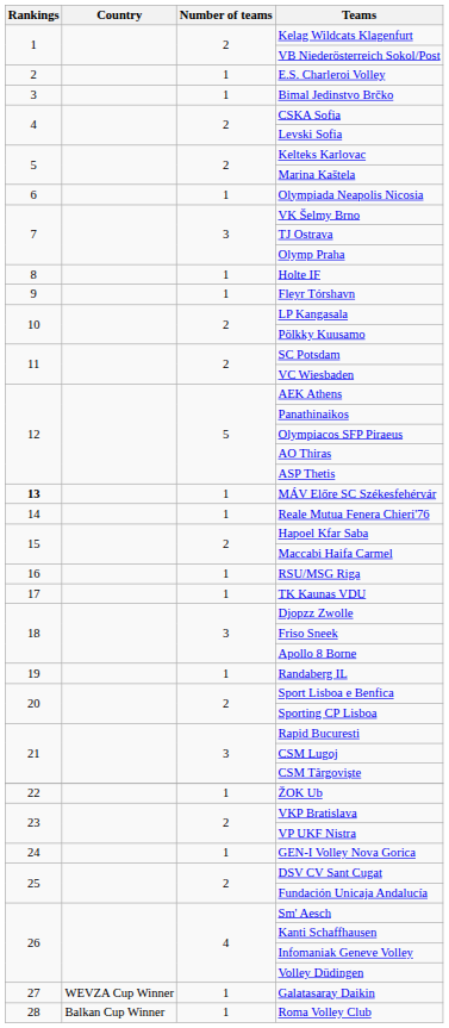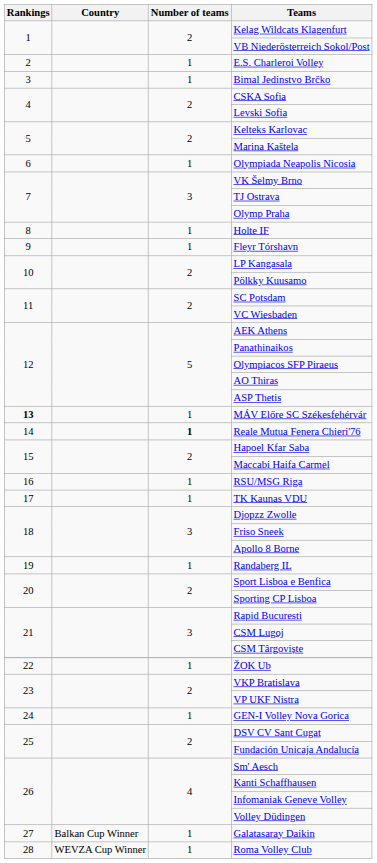 <table class="wikitable" style="text-align:left">
 <tr>
 <th>Rankings</th>
 <th>Country</th>
 <th>Number of teams</th>
 <th>Teams</th>
 </tr>
 <tr>
 <td align="center" rowspan="2">1</td>
 <td rowspan="2"></td>
 <td align="center" rowspan="2">2</td>
 <td><a href='#'>Kelag Wildcats Klagenfurt</a></td>
 </tr>
 <tr>
 <td><a href='#'>VB Niederösterreich Sokol/Post</a></td>
 </tr>
 <tr>
 <td align="center">2</td>
 <td></td>
 <td align="center">1</td>
 <td><a href='#'>E.S. Charleroi Volley</a></td>
 </tr>
 <tr>
 <td align="center">3</td>
 <td></td>
 <td align="center">1</td>
 <td><a href='#'>Bimal Jedinstvo Brčko</a></td>
 </tr>
 <tr>
 <td align="center" rowspan="2">4</td>
 <td rowspan="2"></td>
 <td align="center" rowspan="2">2</td>
 <td><a href='#'>CSKA Sofia</a></td>
 </tr>
 <tr>
 <td><a href='#'>Levski Sofia</a></td>
 </tr>
 <tr>
 <td align="center" rowspan="2">5</td>
 <td rowspan="2"></td>
 <td align="center" rowspan="2">2</td>
 <td><a href='#'>Kelteks Karlovac</a></td>
 </tr>
 <tr>
 <td><a href='#'>Marina Kaštela</a></td>
 </tr>
 <tr>
 <td align="center">6</td>
 <td></td>
 <td align="center">1</td>
 <td><a href='#'>Olympiada Neapolis Nicosia</a></td>
 </tr>
 <tr>
 <td align="center" rowspan="3">7</td>
 <td rowspan="3"></td>
 <td align="center" rowspan="3">3</td>
 <td><a href='#'>VK Šelmy Brno</a></td>
 </tr>
 <tr>
 <td><a href='#'>TJ Ostrava</a></td>
 </tr>
 <tr>
 <td><a href='#'>Olymp Praha</a></td>
 </tr>
 <tr>
 <td align="center">8</td>
 <td></td>
 <td align="center">1</td>
 <td><a href='#'>Holte IF</a></td>
 </tr>
 <tr>
 <td align="center">9</td>
 <td></td>
 <td align="center">1</td>
 <td><a href='#'>Fleyr Tórshavn</a></td>
 </tr>
 <tr>
 <td align="center" rowspan="2">10</td>
 <td rowspan="2"></td>
 <td align="center" rowspan="2">2</td>
 <td><a href='#'>LP Kangasala</a></td>
 </tr>
 <tr>
 <td><a href='#'>Pölkky Kuusamo</a></td>
 </tr>
 <tr>
 <td align="center" rowspan="2">11</td>
 <td rowspan="2"></td>
 <td align="center" rowspan="2">2</td>
 <td><a href='#'>SC Potsdam</a></td>
 </tr>
 <tr>
 <td><a href='#'>VC Wiesbaden</a></td>
 </tr>
 <tr>
 <td align="center" rowspan="5">12</td>
 <td rowspan="5"></td>
 <td align="center" rowspan="5">5</td>
 <td><a href='#'>AEK Athens</a></td>
 </tr>
 <tr>
 <td><a href='#'>Panathinaikos</a></td>
 </tr>
 <tr>
 <td><a href='#'>Olympiacos SFP Piraeus</a></td>
 </tr>
 <tr>
 <td><a href='#'>AO Thiras</a></td>
 </tr>
 <tr>
 <td><a href='#'>ASP Thetis</a></td>
 </tr>
 <tr>
 <td align="center"><strong>13</strong></td>
 <td></td>
 <td align="center">1</td>
 <td><a href='#'>MÁV Előre SC Székesfehérvár</a></td>
 </tr>
 <tr>
 <td align="center">14</td>
 <td></td>
-<td align="center">1</td>
+<td align="center"><strong>1</strong></td>
 <td><a href='#'>Reale Mutua Fenera Chieri'76</a></td>
 </tr>
 <tr>
 <td align="center" rowspan="2">15</td>
 <td rowspan="2"></td>
 <td align="center" rowspan="2">2</td>
 <td><a href='#'>Hapoel Kfar Saba</a></td>
 </tr>
 <tr>
 <td><a href='#'>Maccabi Haifa Carmel</a></td>
 </tr>
 <tr>
 <td align="center">16</td>
 <td></td>
 <td align="center">1</td>
 <td><a href='#'>RSU/MSG Riga</a></td>
 </tr>
 <tr>
 <td align="center">17</td>
 <td></td>
 <td align="center">1</td>
 <td><a href='#'>TK Kaunas VDU</a></td>
 </tr>
 <tr>
 <td align="center" rowspan="3">18</td>
 <td rowspan="3"></td>
 <td align="center" rowspan="3">3</td>
 <td><a href='#'>Djopzz Zwolle</a></td>
 </tr>
 <tr>
 <td><a href='#'>Friso Sneek</a></td>
 </tr>
 <tr>
 <td><a href='#'>Apollo 8 Borne</a></td>
 </tr>
 <tr>
 <td align="center">19</td>
 <td></td>
 <td align="center">1</td>
 <td><a href='#'>Randaberg IL</a></td>
 </tr>
 <tr>
 <td align="center" rowspan="2">20</td>
 <td rowspan="2"></td>
 <td align="center" rowspan="2">2</td>
 <td><a href='#'>Sport Lisboa e Benfica</a></td>
 </tr>
 <tr>
 <td><a href='#'>Sporting CP Lisboa</a></td>
 </tr>
 <tr>
 <td align="center" rowspan="3">21</td>
 <td rowspan="3"></td>
 <td align="center" rowspan="3">3</td>
 <td><a href='#'>Rapid Bucuresti</a></td>
 </tr>
 <tr>
 <td><a href='#'>CSM Lugoj</a></td>
 </tr>
 <tr>
 <td><a href='#'>CSM Târgoviște</a></td>
 </tr>
 <tr>
 </tr>
 <tr>
 <td align="center">22</td>
 <td></td>
 <td align="center">1</td>
 <td><a href='#'>ŽOK Ub</a></td>
 </tr>
 <tr>
 <td align="center" rowspan="2">23</td>
 <td rowspan="2"></td>
 <td align="center" rowspan="2">2</td>
 <td><a href='#'>VKP Bratislava</a></td>
 </tr>
 <tr>
 <td><a href='#'>VP UKF Nistra</a></td>
 </tr>
 <tr>
 <td align="center">24</td>
 <td></td>
 <td align="center">1</td>
 <td><a href='#'>GEN-I Volley Nova Gorica</a></td>
 </tr>
 <tr>
 <td align="center" rowspan="2">25</td>
 <td rowspan="2"></td>
 <td align="center" rowspan="2">2</td>
 <td><a href='#'>DSV CV Sant Cugat</a></td>
 </tr>
 <tr>
 <td><a href='#'>Fundación Unicaja Andalucía</a></td>
 </tr>
 <tr>
 <td align="center" rowspan="4">26</td>
 <td rowspan="4"></td>
 <td align="center" rowspan="4">4</td>
 <td><a href='#'>Sm' Aesch</a></td>
 </tr>
 <tr>
 <td><a href='#'>Kanti Schaffhausen</a></td>
 </tr>
 <tr>
 <td><a href='#'>Infomaniak Geneve Volley</a></td>
 </tr>
 <tr>
 <td><a href='#'>Volley Düdingen</a></td>
 </tr>
 <tr>
 <td align="center">27</td>
-<td>WEVZA Cup Winner</td>
+<td>Balkan Cup Winner</td>
 <td align="center">1</td>
 <td> <a href='#'>Galatasaray Daikin</a></td>
 </tr>
 <tr>
 <td align="center">28</td>
-<td>Balkan Cup Winner</td>
+<td>WEVZA Cup Winner</td>
 <td align="center">1</td>
 <td> <a href='#'>Roma Volley Club</a></td>
 </tr>
 </table>
